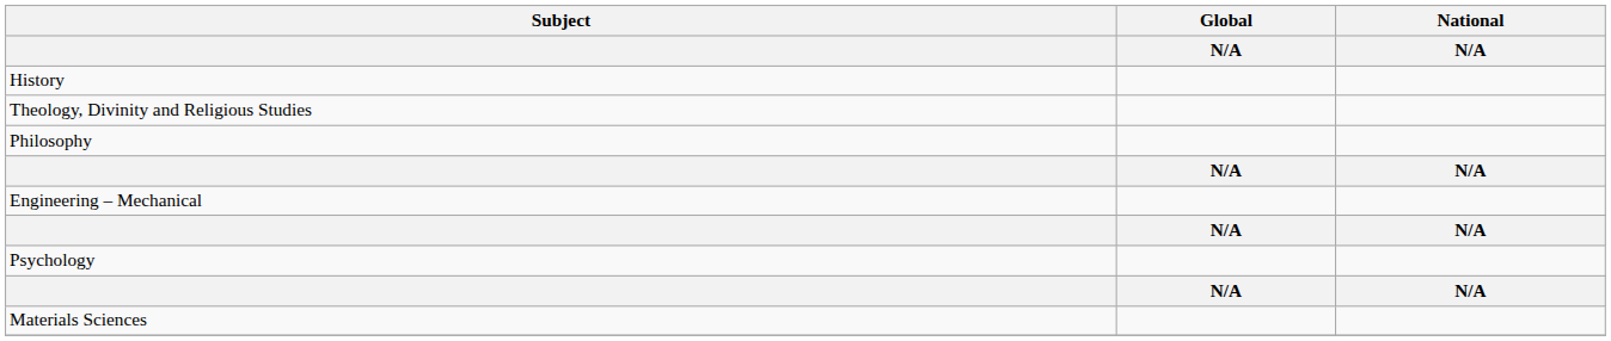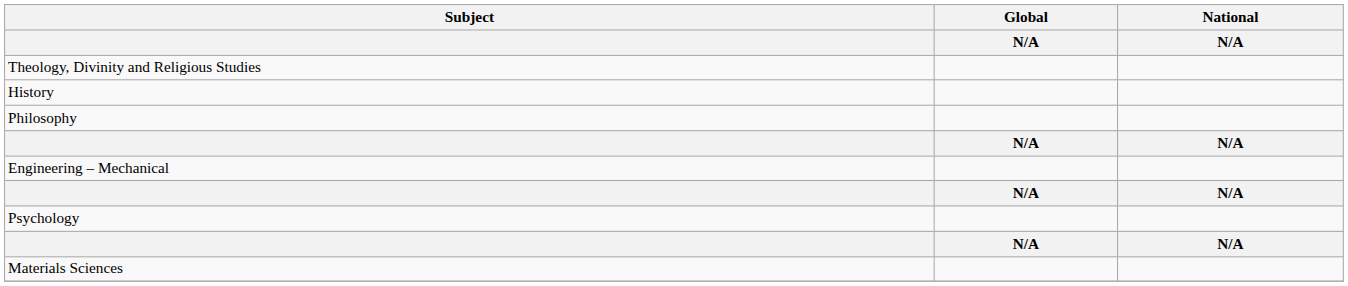 <table class="wikitable sortable" style="width: 100%; font-size: 90%">
 <tr>
 <th>Subject</th>
 <th>Global</th>
 <th>National</th>
 </tr>
 <tr>
 <th></th>
 <th>N/A</th>
 <th>N/A</th>
 </tr>
 <tr>
+<td>Theology, Divinity and Religious Studies</td>
+<td data-sort-value="51–100"></td>
+<td data-sort-value="7–10"></td>
+</tr>
+<tr>
 <td>History</td>
 <td data-sort-value="201–230"></td>
 <td data-sort-value="13–14"></td>
-</tr>
-<tr>
-<td>Theology, Divinity and Religious Studies</td>
-<td data-sort-value="51–100"></td>
-<td data-sort-value="7–10"></td>
 </tr>
 <tr>
 <td>Philosophy</td>
 <td data-sort-value="101–150"></td>
 <td data-sort-value="8–12"></td>
 </tr>
 <tr>
 <th></th>
 <th>N/A</th>
 <th>N/A</th>
 </tr>
 <tr>
 <td>Engineering – Mechanical</td>
 <td data-sort-value="401–450"></td>
 <td data-sort-value="14–15"></td>
 </tr>
 <tr>
 <th></th>
 <th>N/A</th>
 <th>N/A</th>
 </tr>
 <tr>
 <td>Psychology</td>
 <td data-sort-value="201–250"></td>
 <td data-sort-value="10–15"></td>
 </tr>
 <tr>
 <th></th>
 <th>N/A</th>
 <th>N/A</th>
 </tr>
 <tr>
 <td>Materials Sciences</td>
 <td data-sort-value="201–250"></td>
 <td data-sort-value="10–12"></td>
 </tr>
 <tr>
 </tr>
 </table>
